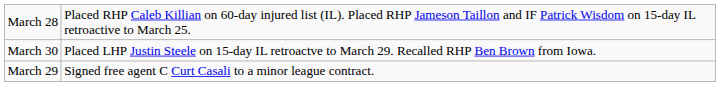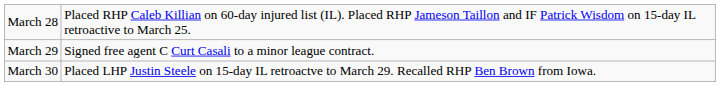 <table class="wikitable">
 <tr>
 <td>March 28</td>
 <td>Placed RHP <a href='#'>Caleb Killian</a> on 60-day injured list (IL). Placed RHP <a href='#'>Jameson Taillon</a> and IF <a href='#'>Patrick Wisdom</a> on 15-day IL retroactive to March 25.</td>
 </tr>
 <tr>
+<td>March 29</td>
+<td>Signed free agent C <a href='#'>Curt Casali</a> to a minor league contract.</td>
+</tr>
+<tr>
 <td>March 30</td>
 <td>Placed LHP <a href='#'>Justin Steele</a> on 15-day IL retroactve to March 29. Recalled RHP <a href='#'>Ben Brown</a> from Iowa.</td>
 </tr>
-<tr>
-<td>March 29</td>
-<td>Signed free agent C <a href='#'>Curt Casali</a> to a minor league contract.</td>
-</tr>
 </table>
